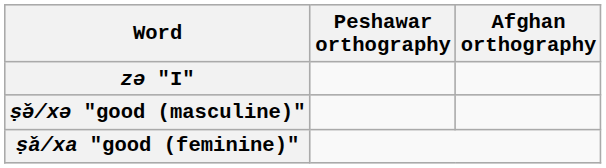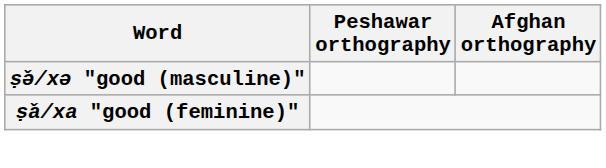 <table class="wikitable">
 <tr align="center">
 <th>Word</th>
 <th>Peshawar<br>orthography</th>
 <th>Afghan<br>orthography</th>
-</tr>
-<tr>
-<th><em>zə</em> "I"</th>
-<td align="center"></td>
-<td align="center"></td>
 </tr>
 <tr>
 <th><em>ṣ̌ə/xə</em> "good (masculine)"</th>
 <td align="center"></td>
 <td align="center"></td>
 </tr>
 <tr>
 <th><em>ṣ̌a/xa</em> "good (feminine)"</th>
 <td colspan=2 align="center"></td>
 </tr>
 </table>
